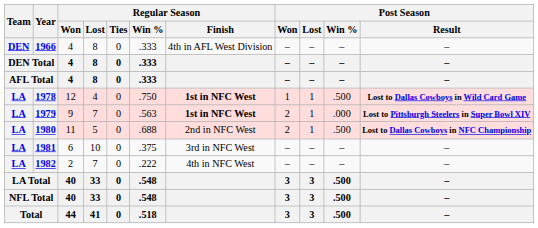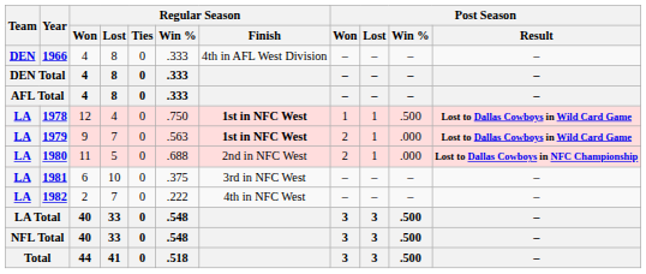 <table class="wikitable" style="font-size: 95%; text-align:center;">
 <tr>
 <th rowspan="2">Team</th>
 <th rowspan="2">Year</th>
 <th colspan="5">Regular Season</th>
 <th colspan="4">Post Season</th>
 </tr>
 <tr>
 <th>Won</th>
 <th>Lost</th>
 <th>Ties</th>
 <th>Win %</th>
 <th>Finish</th>
 <th>Won</th>
 <th>Lost</th>
 <th>Win %</th>
 <th>Result</th>
 </tr>
 <tr>
 <th><a href='#'>DEN</a></th>
 <th><a href='#'>1966</a></th>
 <td>4</td>
 <td>8</td>
 <td>0</td>
 <td>.333</td>
 <td>4th in AFL West Division</td>
 <td>–</td>
 <td>–</td>
 <td>–</td>
 <td>–</td>
 </tr>
 <tr>
 <th colspan="2">DEN Total</th>
 <th>4</th>
 <th>8</th>
 <th>0</th>
 <th>.333</th>
 <th></th>
 <th>–</th>
 <th>–</th>
 <th>–</th>
 <th>–</th>
 </tr>
 <tr>
 <th colspan="2">AFL Total</th>
 <th>4</th>
 <th>8</th>
 <th>0</th>
 <th>.333</th>
 <th></th>
 <th>–</th>
 <th>–</th>
 <th>–</th>
 <th>–</th>
 </tr>
 <tr style="background:#fdd;">
 <th><a href='#'>LA</a></th>
 <th><a href='#'>1978</a></th>
 <td>12</td>
 <td>4</td>
 <td>0</td>
 <td>.750</td>
 <td><strong>1st in NFC West</strong></td>
 <td>1</td>
 <td>1</td>
 <td>.500</td>
 <td><small><strong>Lost to <a href='#'>Dallas Cowboys</a> in <a href='#'>Wild Card Game</a></strong></small></td>
 </tr>
 <tr style="background:#fdd;">
 <th><a href='#'>LA</a></th>
 <th><a href='#'>1979</a></th>
 <td>9</td>
 <td>7</td>
 <td>0</td>
 <td>.563</td>
 <td><strong>1st in NFC West</strong></td>
 <td>2</td>
 <td>1</td>
 <td>.000</td>
-<td><small><strong>Lost to <a href='#'>Pittsburgh Steelers</a> in <a href='#'>Super Bowl XIV</a></strong></small></td>
+<td><small><strong>Lost to <a href='#'>Dallas Cowboys</a> in <a href='#'>Wild Card Game</a></strong></small></td>
 </tr>
 <tr style="background:#fdd;">
 <th><a href='#'>LA</a></th>
 <th><a href='#'>1980</a></th>
 <td>11</td>
 <td>5</td>
 <td>0</td>
 <td>.688</td>
 <td>2nd in NFC West</td>
 <td>2</td>
 <td>1</td>
-<td>.500</td>
+<td>.000</td>
 <td><small><strong>Lost to <a href='#'>Dallas Cowboys</a> in <a href='#'>NFC Championship</a></strong></small></td>
 </tr>
 <tr>
 <th><a href='#'>LA</a></th>
 <th><a href='#'>1981</a></th>
 <td>6</td>
 <td>10</td>
 <td>0</td>
 <td>.375</td>
 <td>3rd in NFC West</td>
 <td>–</td>
 <td>–</td>
 <td>–</td>
 <td>–</td>
 </tr>
 <tr>
 <th><a href='#'>LA</a></th>
 <th><a href='#'>1982</a></th>
 <td>2</td>
 <td>7</td>
 <td>0</td>
 <td>.222</td>
 <td>4th in NFC West</td>
 <td>–</td>
 <td>–</td>
 <td>–</td>
 <td>–</td>
 </tr>
 <tr>
 <th colspan="2">LA Total</th>
 <th>40</th>
 <th>33</th>
 <th>0</th>
 <th>.548</th>
 <th></th>
 <th>3</th>
 <th>3</th>
 <th>.500</th>
 <th>–</th>
 </tr>
 <tr>
 <th colspan="2">NFL Total</th>
 <th>40</th>
 <th>33</th>
 <th>0</th>
 <th>.548</th>
 <th></th>
 <th>3</th>
 <th>3</th>
 <th>.500</th>
 <th>–</th>
 </tr>
 <tr>
 <th colspan="2">Total</th>
 <th>44</th>
 <th>41</th>
 <th>0</th>
 <th>.518</th>
 <th></th>
 <th>3</th>
 <th>3</th>
 <th>.500</th>
 <th>–</th>
 </tr>
 </table>
